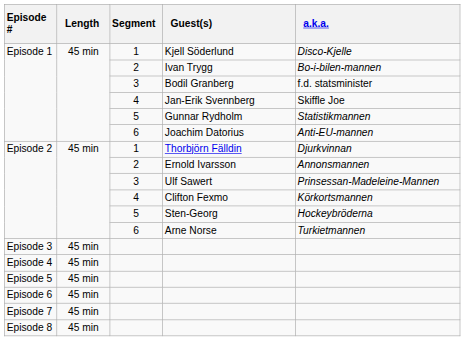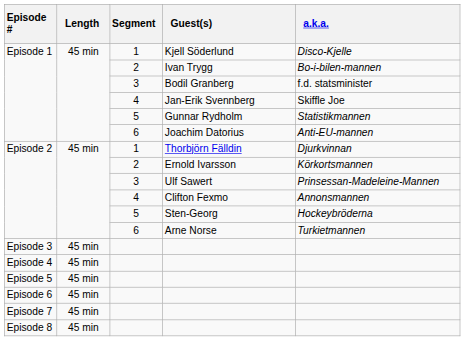 <table class="wikitable">
 <tr>
 <th style="text-align:left">Episode #</th>
 <th style="text-align:left">  Length  </th>
 <th style="text-align:left">  Segment  </th>
 <th style="text-align:left">  Guest(s)  </th>
 <th style="text-align:left">  <a href='#'>a.k.a.</a></th>
 </tr>
 <tr valign="top">
 <td rowspan=6 style="width:75px">Episode 1</td>
 <td rowspan=6 style="width:75px; text-align:center">45 min</td>
 <td style="width:75px; text-align:center">1</td>
 <td style="width:200px">Kjell Söderlund</td>
 <td style="width:250px"><em>Disco-Kjelle</em></td>
 </tr>
 <tr>
 <td align=center>2</td>
 <td>Ivan Trygg</td>
 <td><em>Bo-i-bilen-mannen</em></td>
 </tr>
 <tr>
 <td align=center>3</td>
 <td>Bodil Granberg</td>
 <td>f.d. statsminister</td>
 </tr>
 <tr>
 <td align=center>4</td>
 <td>Jan-Erik Svennberg</td>
 <td>Skiffle Joe</td>
 </tr>
 <tr>
 <td align=center>5</td>
 <td>Gunnar Rydholm</td>
 <td><em>Statistikmannen</em></td>
 </tr>
 <tr>
 <td align=center>6</td>
 <td>Joachim Datorius</td>
 <td><em>Anti-EU-mannen</em></td>
 </tr>
 <tr valign="top">
 <td rowspan=6>Episode 2</td>
 <td rowspan=6 align=center>45 min</td>
 <td align=center>1</td>
 <td><a href='#'>Thorbjörn Fälldin</a></td>
 <td><em>Djurkvinnan</em></td>
 </tr>
 <tr>
 <td align=center>2</td>
 <td>Ernold Ivarsson</td>
-<td><em>Annonsmannen</em></td>
+<td><em>Körkortsmannen</em></td>
 </tr>
 <tr>
 <td align=center>3</td>
 <td>Ulf Sawert</td>
 <td><em>Prinsessan-Madeleine-Mannen</em></td>
 </tr>
 <tr>
 <td align=center>4</td>
 <td>Clifton Fexmo</td>
-<td><em>Körkortsmannen</em></td>
+<td><em>Annonsmannen</em></td>
 </tr>
 <tr>
 <td align=center>5</td>
 <td>Sten-Georg</td>
 <td><em>Hockeybröderna</em></td>
 </tr>
 <tr>
 <td align=center>6</td>
 <td>Arne Norse</td>
 <td><em>Turkietmannen</em></td>
 </tr>
 <tr>
 <td>Episode 3</td>
 <td align=center>45 min</td>
 <td></td>
 <td></td>
 <td></td>
 </tr>
 <tr>
 <td>Episode 4</td>
 <td align=center>45 min</td>
 <td></td>
 <td></td>
 <td></td>
 </tr>
 <tr>
 <td>Episode 5</td>
 <td align=center>45 min</td>
 <td></td>
 <td></td>
 <td></td>
 </tr>
 <tr>
 <td>Episode 6</td>
 <td align=center>45 min</td>
 <td></td>
 <td></td>
 <td></td>
 </tr>
 <tr>
 <td>Episode 7</td>
 <td align=center>45 min</td>
 <td></td>
 <td></td>
 <td></td>
 </tr>
 <tr>
 <td>Episode 8</td>
 <td align=center>45 min</td>
 <td></td>
 <td></td>
 <td></td>
 </tr>
 </table>
